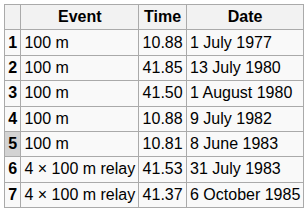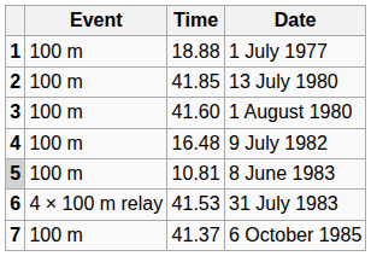 <table class=wikitable>
 <tr>
 <th></th>
 <th><strong>Event</strong></th>
 <th><strong>Time</strong></th>
 <th><strong>Date</strong></th>
 </tr>
 <tr>
 <td><strong>1</strong></td>
 <td>100 m</td>
-<td>10.88</td>
+<td>18.88</td>
 <td>1 July 1977</td>
 </tr>
 <tr>
 <td><strong>2</strong></td>
 <td>100 m</td>
 <td>41.85</td>
 <td>13 July 1980</td>
 </tr>
 <tr>
 <td><strong>3</strong></td>
 <td>100 m</td>
-<td>41.50</td>
+<td>41.60</td>
 <td>1 August 1980</td>
 </tr>
 <tr>
 <td><strong>4</strong></td>
 <td>100 m</td>
-<td>10.88</td>
+<td>16.48</td>
 <td>9 July 1982</td>
 </tr>
 <tr>
 <td style="background: lightgrey;"><strong>5</strong></td>
 <td>100 m</td>
 <td>10.81</td>
 <td>8 June 1983</td>
 </tr>
 <tr>
 <td><strong>6</strong></td>
 <td>4 × 100 m relay</td>
 <td>41.53</td>
 <td>31 July 1983</td>
 </tr>
 <tr>
 <td><strong>7</strong></td>
-<td>4 × 100 m relay</td>
+<td>100 m</td>
 <td>41.37</td>
 <td>6 October 1985</td>
 </tr>
 </table>
